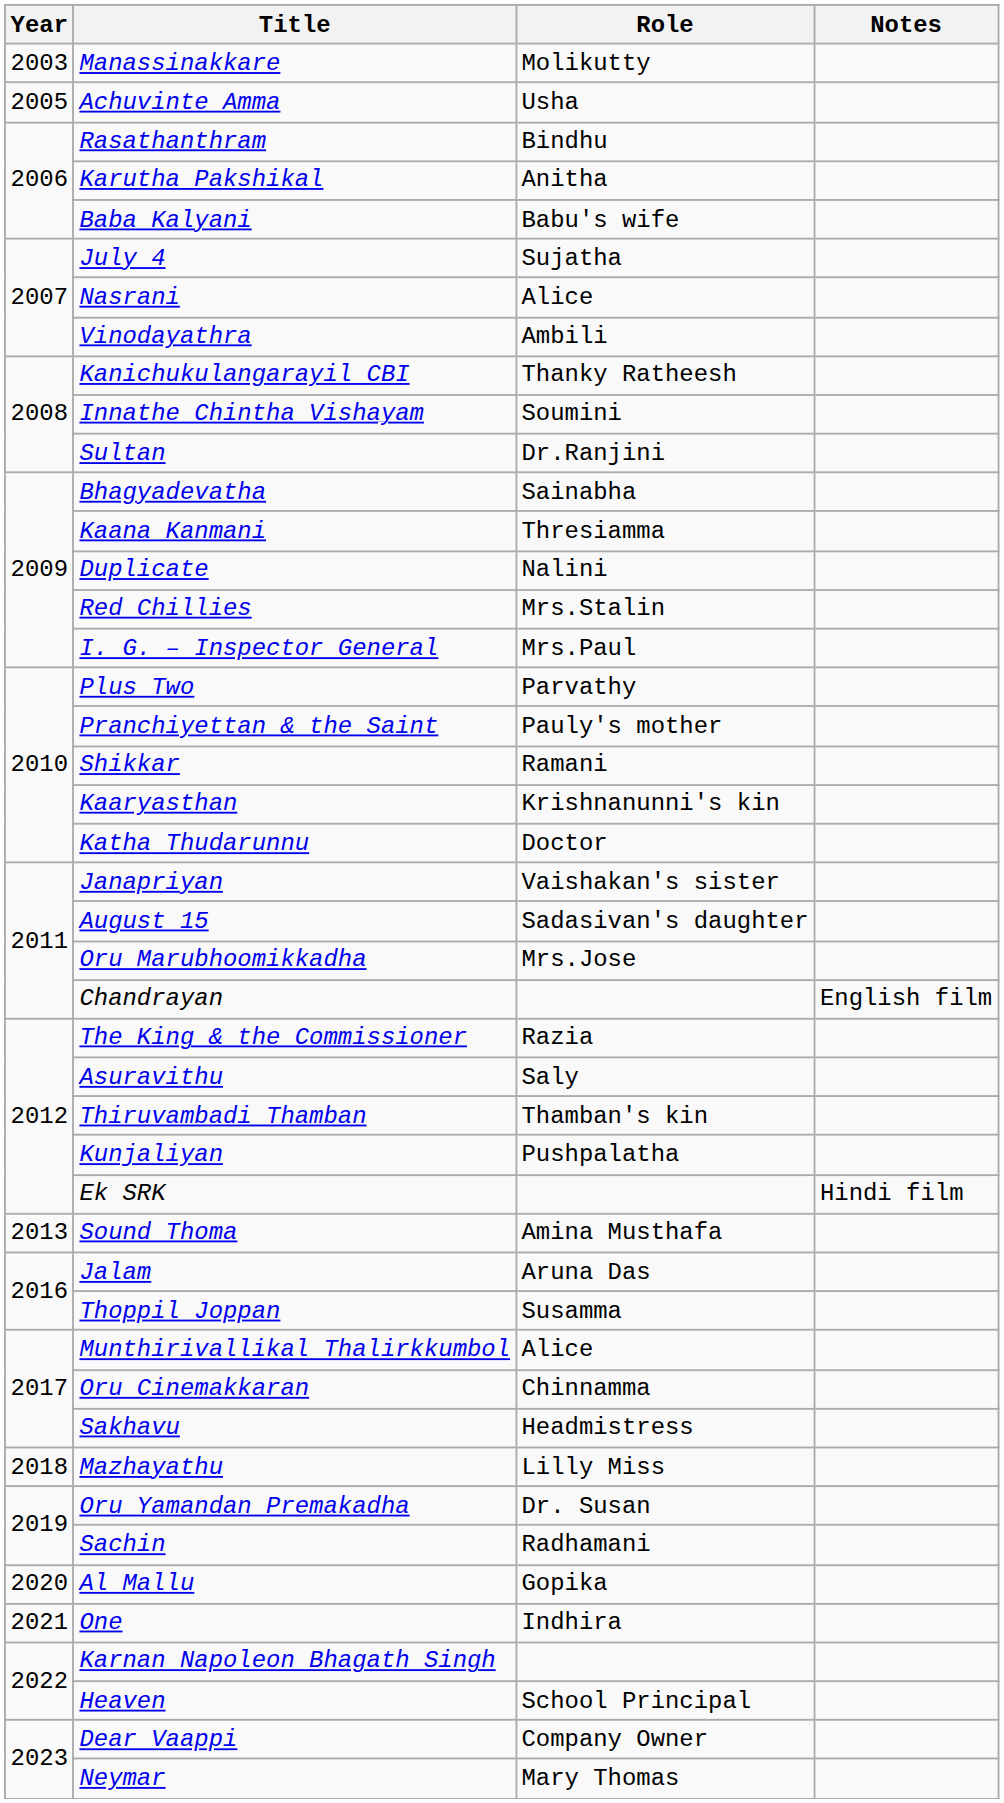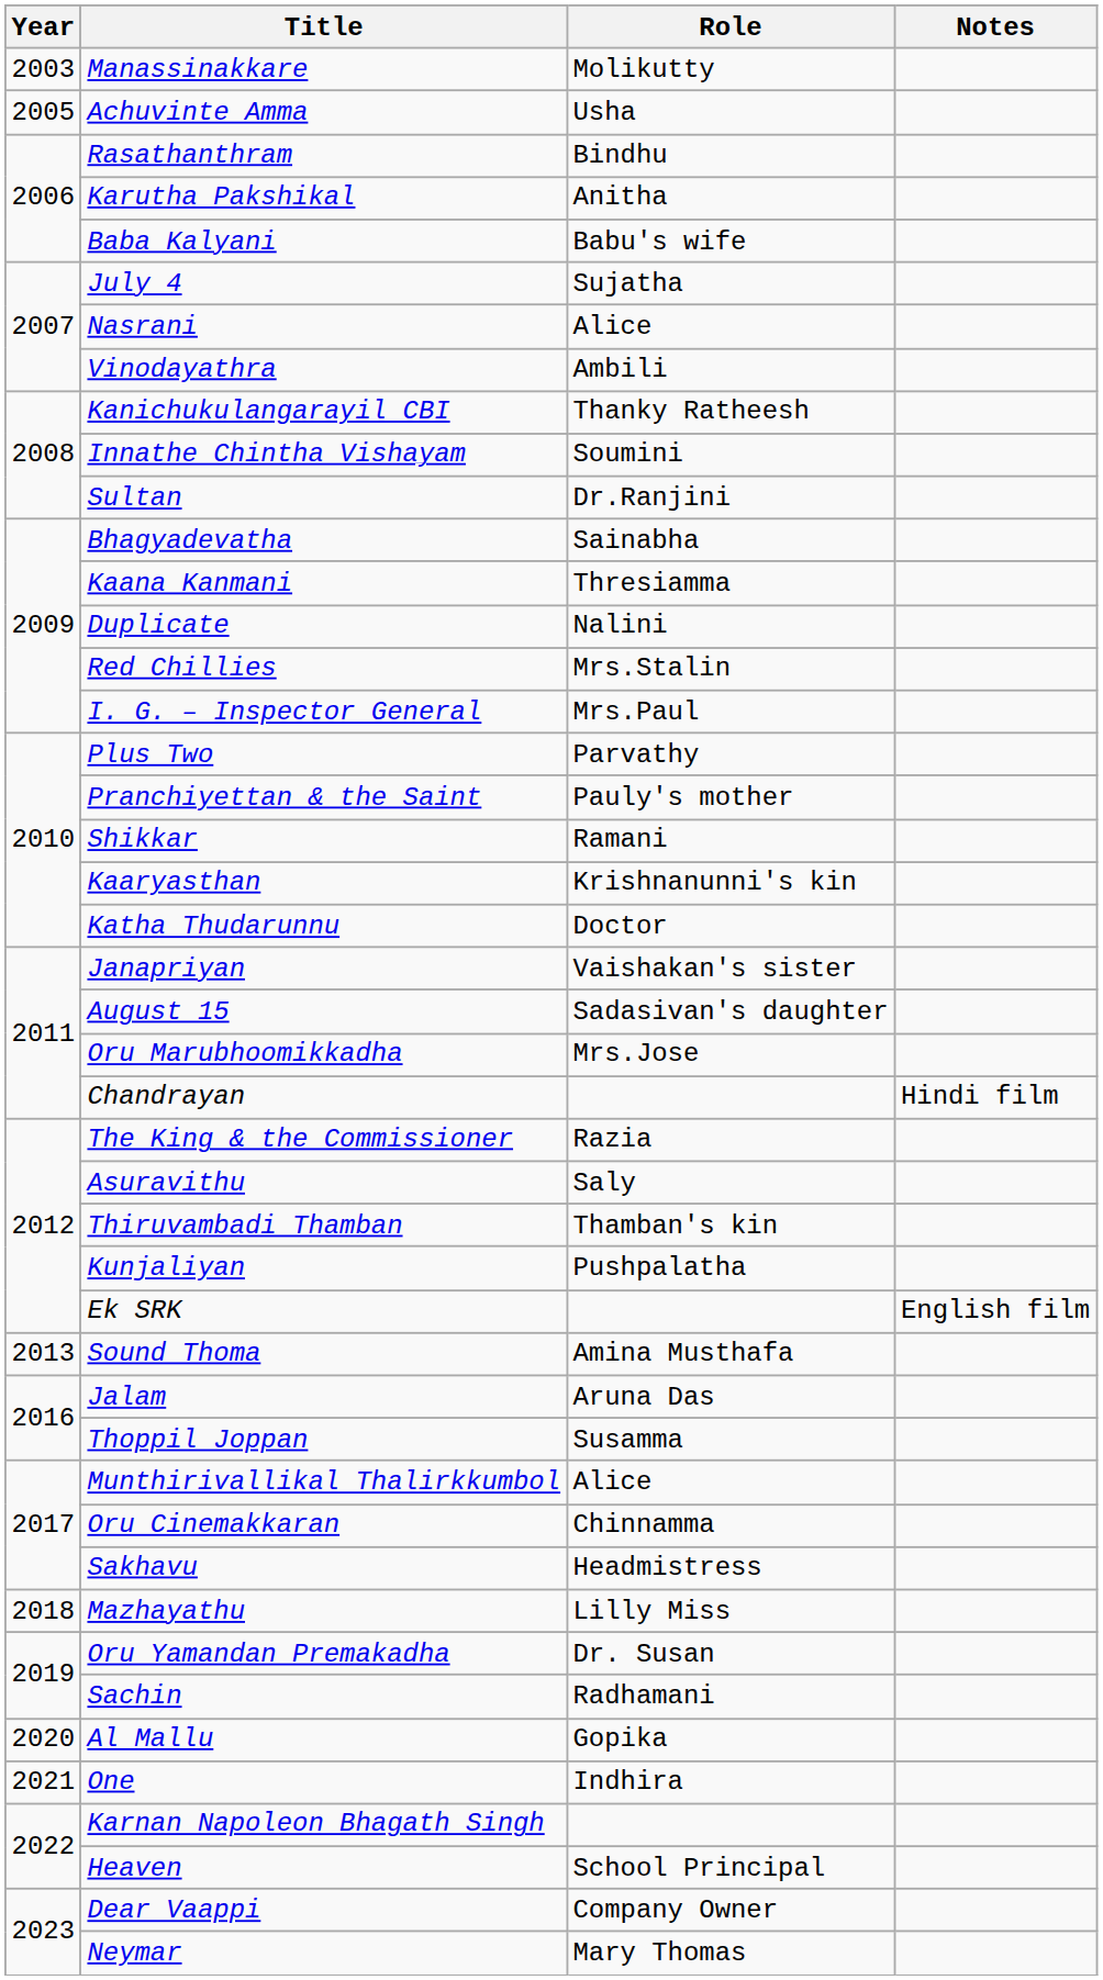 <table class="wikitable sortable">
 <tr>
 <th scope="col">Year</th>
 <th scope="col">Title</th>
 <th scope="col">Role</th>
 <th class="unsortable" scope="col">Notes</th>
 </tr>
 <tr>
 <td>2003</td>
 <td><em><a href='#'>Manassinakkare</a></em></td>
 <td>Molikutty</td>
 <td></td>
 </tr>
 <tr>
 <td>2005</td>
 <td><em><a href='#'>Achuvinte Amma</a></em></td>
 <td>Usha</td>
 <td></td>
 </tr>
 <tr>
 <td rowspan=3>2006</td>
 <td><em><a href='#'>Rasathanthram</a></em></td>
 <td>Bindhu</td>
 <td></td>
 </tr>
 <tr>
 <td><em><a href='#'>Karutha Pakshikal</a></em></td>
 <td>Anitha</td>
 <td></td>
 </tr>
 <tr>
 <td><em><a href='#'>Baba Kalyani</a></em></td>
 <td>Babu's wife</td>
 <td></td>
 </tr>
 <tr>
 <td rowspan=3>2007</td>
 <td><em><a href='#'>July 4</a></em></td>
 <td>Sujatha</td>
 <td></td>
 </tr>
 <tr>
 <td><em><a href='#'>Nasrani</a></em></td>
 <td>Alice</td>
 <td></td>
 </tr>
 <tr>
 <td><em><a href='#'>Vinodayathra</a></em></td>
 <td>Ambili</td>
 <td></td>
 </tr>
 <tr>
 <td rowspan=3>2008</td>
 <td><em><a href='#'>Kanichukulangarayil CBI</a></em></td>
 <td>Thanky Ratheesh</td>
 <td></td>
 </tr>
 <tr>
 <td><em><a href='#'>Innathe Chintha Vishayam</a></em></td>
 <td>Soumini</td>
 <td></td>
 </tr>
 <tr>
 <td><em><a href='#'>Sultan</a></em></td>
 <td>Dr.Ranjini</td>
 <td></td>
 </tr>
 <tr>
 <td rowspan=5>2009</td>
 <td><em><a href='#'>Bhagyadevatha</a></em></td>
 <td>Sainabha</td>
 <td></td>
 </tr>
 <tr>
 <td><em><a href='#'>Kaana Kanmani</a></em></td>
 <td>Thresiamma</td>
 <td></td>
 </tr>
 <tr>
 <td><em><a href='#'>Duplicate</a></em></td>
 <td>Nalini</td>
 <td></td>
 </tr>
 <tr>
 <td><em><a href='#'>Red Chillies</a></em></td>
 <td>Mrs.Stalin</td>
 <td></td>
 </tr>
 <tr>
 <td><em><a href='#'>I. G. – Inspector General</a></em></td>
 <td>Mrs.Paul</td>
 <td></td>
 </tr>
 <tr>
 <td rowspan=5>2010</td>
 <td><em><a href='#'>Plus Two</a></em></td>
 <td>Parvathy</td>
 <td></td>
 </tr>
 <tr>
 <td><em><a href='#'>Pranchiyettan & the Saint</a></em></td>
 <td>Pauly's mother</td>
 <td></td>
 </tr>
 <tr>
 <td><em><a href='#'>Shikkar</a></em></td>
 <td>Ramani</td>
 <td></td>
 </tr>
 <tr>
 <td><em><a href='#'>Kaaryasthan</a></em></td>
 <td>Krishnanunni's kin</td>
 <td></td>
 </tr>
 <tr>
 <td><em><a href='#'>Katha Thudarunnu</a></em></td>
 <td>Doctor</td>
 <td></td>
 </tr>
 <tr>
 <td rowspan=4>2011</td>
 <td><em><a href='#'>Janapriyan</a></em></td>
 <td>Vaishakan's sister</td>
 <td></td>
 </tr>
 <tr>
 <td><em><a href='#'>August 15</a></em></td>
 <td>Sadasivan's daughter</td>
 <td></td>
 </tr>
 <tr>
 <td><em><a href='#'>Oru Marubhoomikkadha</a></em></td>
 <td>Mrs.Jose</td>
 <td></td>
 </tr>
 <tr>
 <td><em>Chandrayan</em></td>
 <td></td>
-<td>English film</td>
+<td>Hindi film</td>
 </tr>
 <tr>
 <td rowspan=5>2012</td>
 <td><em><a href='#'>The King & the Commissioner</a></em></td>
 <td>Razia</td>
 <td></td>
 </tr>
 <tr>
 <td><em><a href='#'>Asuravithu</a></em></td>
 <td>Saly</td>
 <td></td>
 </tr>
 <tr>
 <td><em><a href='#'>Thiruvambadi Thamban</a></em></td>
 <td>Thamban's kin</td>
 <td></td>
 </tr>
 <tr>
 <td><em><a href='#'>Kunjaliyan</a></em></td>
 <td>Pushpalatha</td>
 <td></td>
 </tr>
 <tr>
 <td><em>Ek SRK</em></td>
 <td></td>
-<td>Hindi film</td>
+<td>English film</td>
 </tr>
 <tr>
 <td>2013</td>
 <td><em><a href='#'>Sound Thoma</a></em></td>
 <td>Amina Musthafa</td>
 <td></td>
 </tr>
 <tr>
 <td rowspan=2>2016</td>
 <td><em><a href='#'>Jalam</a></em></td>
 <td>Aruna Das</td>
 <td></td>
 </tr>
 <tr>
 <td><em><a href='#'>Thoppil Joppan</a></em></td>
 <td>Susamma</td>
 <td></td>
 </tr>
 <tr>
 <td rowspan=3>2017</td>
 <td><em><a href='#'>Munthirivallikal Thalirkkumbol</a></em></td>
 <td>Alice</td>
 <td></td>
 </tr>
 <tr>
 <td><em><a href='#'>Oru Cinemakkaran</a></em></td>
 <td>Chinnamma</td>
 <td></td>
 </tr>
 <tr>
 <td><em><a href='#'>Sakhavu</a></em></td>
 <td>Headmistress</td>
 <td></td>
 </tr>
 <tr>
 <td>2018</td>
 <td><em><a href='#'>Mazhayathu</a></em></td>
 <td>Lilly Miss</td>
 <td></td>
 </tr>
 <tr>
 <td rowspan=2>2019</td>
 <td><em><a href='#'>Oru Yamandan Premakadha</a></em></td>
 <td>Dr. Susan</td>
 <td></td>
 </tr>
 <tr>
 <td><em><a href='#'>Sachin</a></em></td>
 <td>Radhamani</td>
 <td></td>
 </tr>
 <tr>
 <td>2020</td>
 <td><em><a href='#'>Al Mallu</a></em></td>
 <td>Gopika</td>
 <td></td>
 </tr>
 <tr>
 <td>2021</td>
 <td><em><a href='#'>One</a></em></td>
 <td>Indhira</td>
 <td></td>
 </tr>
 <tr>
 <td rowspan=2>2022</td>
 <td><em><a href='#'>Karnan Napoleon Bhagath Singh</a></em></td>
 <td></td>
 <td></td>
 </tr>
 <tr>
 <td><em><a href='#'>Heaven</a></em></td>
 <td>School Principal</td>
 <td></td>
 </tr>
 <tr>
 <td rowspan=2>2023</td>
 <td><em><a href='#'>Dear Vaappi</a></em></td>
 <td>Company Owner</td>
 <td></td>
 </tr>
 <tr>
 <td><em><a href='#'>Neymar</a></em></td>
 <td>Mary Thomas</td>
 <td></td>
 </tr>
 </table>
